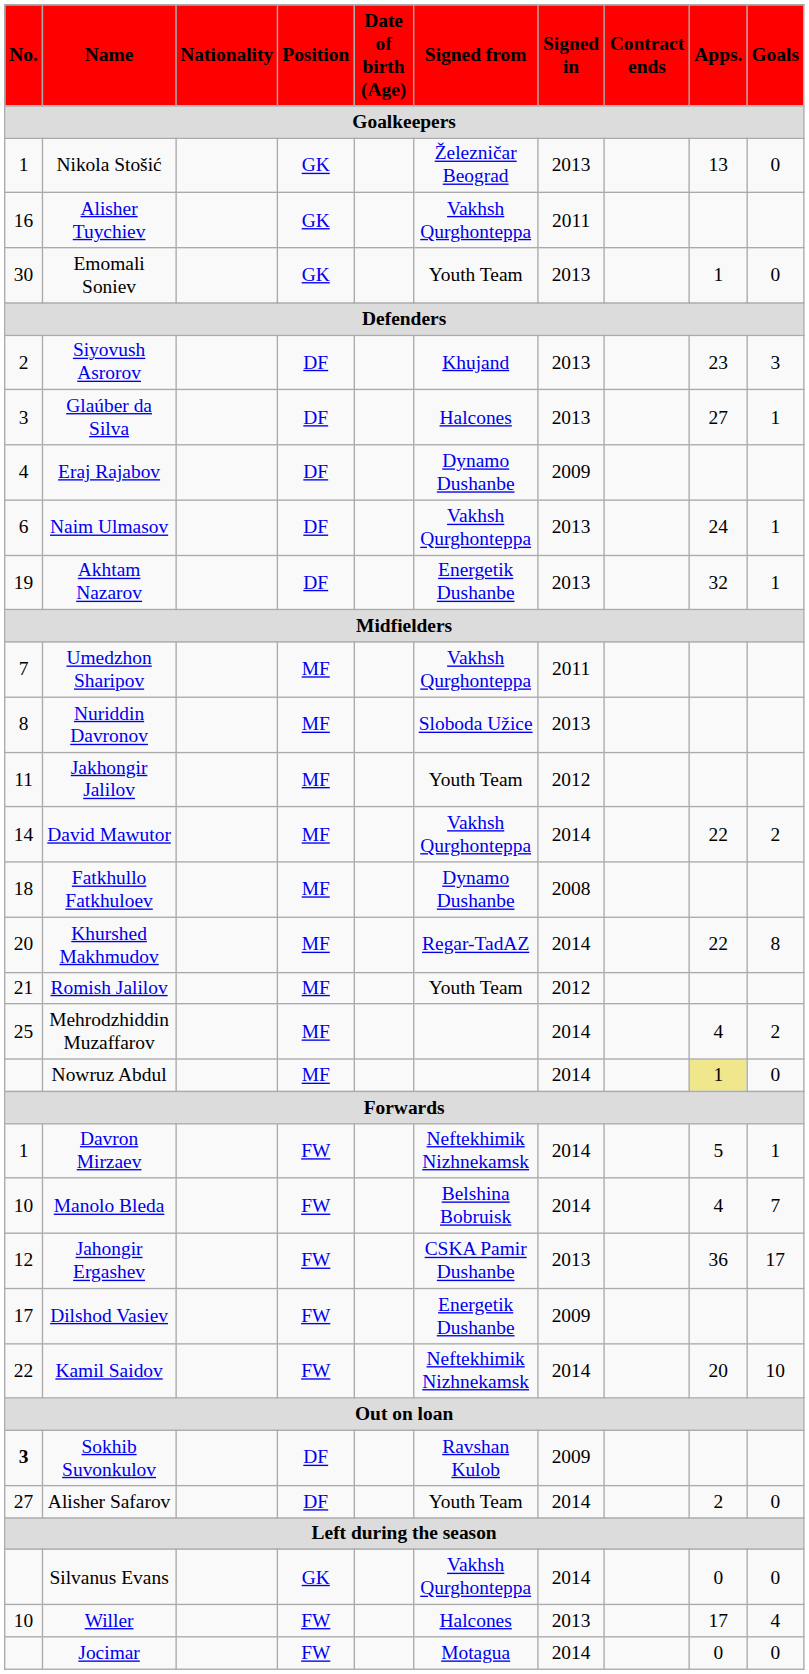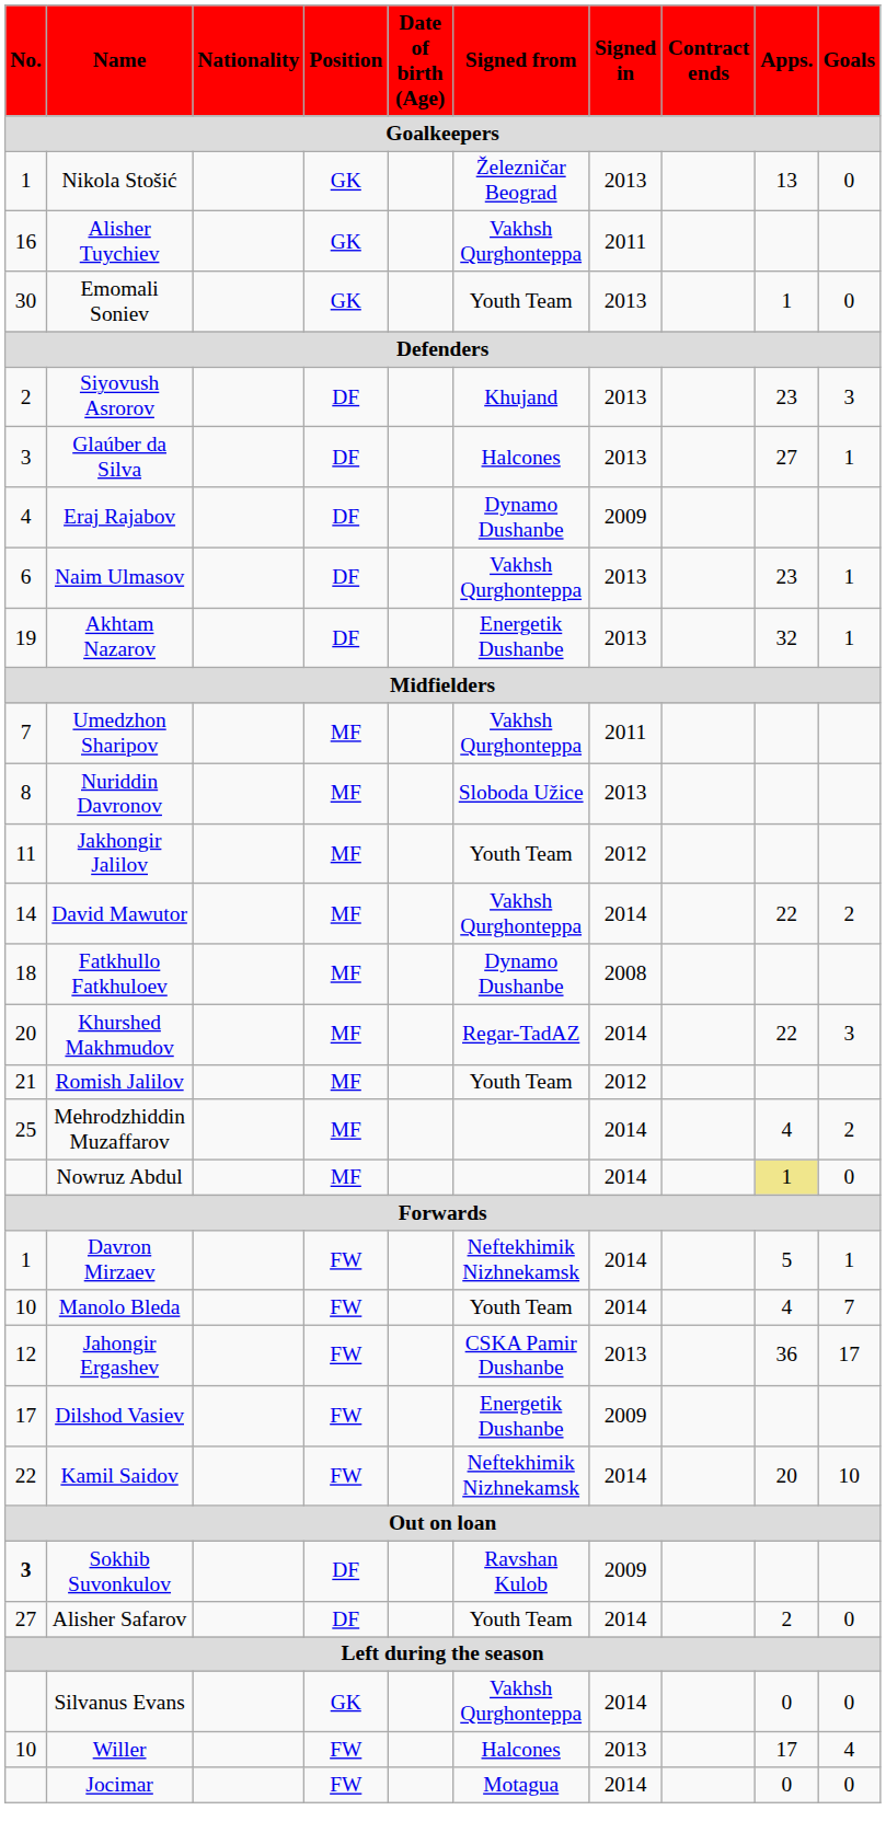 <table class="wikitable"  style="text-align:center; font-size:90%; width:95%;">
 <tr>
 <th style="background:#FF0000; color:#000000; text-align:center;">No.</th>
 <th style="background:#FF0000; color:#000000; text-align:center;">Name</th>
 <th style="background:#FF0000; color:#000000; text-align:center;">Nationality</th>
 <th style="background:#FF0000; color:#000000; text-align:center;">Position</th>
 <th style="background:#FF0000; color:#000000; text-align:center;">Date of birth (Age)</th>
 <th style="background:#FF0000; color:#000000; text-align:center;">Signed from</th>
 <th style="background:#FF0000; color:#000000; text-align:center;">Signed in</th>
 <th style="background:#FF0000; color:#000000; text-align:center;">Contract ends</th>
 <th style="background:#FF0000; color:#000000; text-align:center;">Apps.</th>
 <th style="background:#FF0000; color:#000000; text-align:center;">Goals</th>
 </tr>
 <tr>
 <th colspan=11  style="background:#dcdcdc; text-align:center;">Goalkeepers</th>
 </tr>
 <tr>
 <td>1</td>
 <td>Nikola Stošić</td>
 <td></td>
 <td><a href='#'>GK</a></td>
 <td></td>
 <td><a href='#'>Železničar Beograd</a></td>
 <td>2013</td>
 <td></td>
 <td>13</td>
 <td>0</td>
 </tr>
 <tr>
 <td>16</td>
 <td><a href='#'>Alisher Tuychiev</a></td>
 <td></td>
 <td><a href='#'>GK</a></td>
 <td></td>
 <td><a href='#'>Vakhsh Qurghonteppa</a></td>
 <td>2011</td>
 <td></td>
 <td></td>
 <td></td>
 </tr>
 <tr>
 <td>30</td>
 <td>Emomali Soniev</td>
 <td></td>
 <td><a href='#'>GK</a></td>
 <td></td>
 <td>Youth Team</td>
 <td>2013</td>
 <td></td>
 <td>1</td>
 <td>0</td>
 </tr>
 <tr>
 <th colspan=11  style="background:#dcdcdc; text-align:center;">Defenders</th>
 </tr>
 <tr>
 <td>2</td>
 <td><a href='#'>Siyovush Asrorov</a></td>
 <td></td>
 <td><a href='#'>DF</a></td>
 <td></td>
 <td><a href='#'>Khujand</a></td>
 <td>2013</td>
 <td></td>
 <td>23</td>
 <td>3</td>
 </tr>
 <tr>
 <td>3</td>
 <td><a href='#'>Glaúber da Silva</a></td>
 <td></td>
 <td><a href='#'>DF</a></td>
 <td></td>
 <td><a href='#'>Halcones</a></td>
 <td>2013</td>
 <td></td>
 <td>27</td>
 <td>1</td>
 </tr>
 <tr>
 <td>4</td>
 <td><a href='#'>Eraj Rajabov</a></td>
 <td></td>
 <td><a href='#'>DF</a></td>
 <td></td>
 <td><a href='#'>Dynamo Dushanbe</a></td>
 <td>2009</td>
 <td></td>
 <td></td>
 <td></td>
 </tr>
 <tr>
 <td>6</td>
 <td><a href='#'>Naim Ulmasov</a></td>
 <td></td>
 <td><a href='#'>DF</a></td>
 <td></td>
 <td><a href='#'>Vakhsh Qurghonteppa</a></td>
 <td>2013</td>
 <td></td>
-<td>24</td>
+<td>23</td>
 <td>1</td>
 </tr>
 <tr>
 <td>19</td>
 <td><a href='#'>Akhtam Nazarov</a></td>
 <td></td>
 <td><a href='#'>DF</a></td>
 <td></td>
 <td><a href='#'>Energetik Dushanbe</a></td>
 <td>2013</td>
 <td></td>
 <td>32</td>
 <td>1</td>
 </tr>
 <tr>
 <th colspan=11  style="background:#dcdcdc; text-align:center;">Midfielders</th>
 </tr>
 <tr>
 <td>7</td>
 <td><a href='#'>Umedzhon Sharipov</a></td>
 <td></td>
 <td><a href='#'>MF</a></td>
 <td></td>
 <td><a href='#'>Vakhsh Qurghonteppa</a></td>
 <td>2011</td>
 <td></td>
 <td></td>
 <td></td>
 </tr>
 <tr>
 <td>8</td>
 <td><a href='#'>Nuriddin Davronov</a></td>
 <td></td>
 <td><a href='#'>MF</a></td>
 <td></td>
 <td><a href='#'>Sloboda Užice</a></td>
 <td>2013</td>
 <td></td>
 <td></td>
 <td></td>
 </tr>
 <tr>
 <td>11</td>
 <td><a href='#'>Jakhongir Jalilov</a></td>
 <td></td>
 <td><a href='#'>MF</a></td>
 <td></td>
 <td>Youth Team</td>
 <td>2012</td>
 <td></td>
 <td></td>
 <td></td>
 </tr>
 <tr>
 <td>14</td>
 <td><a href='#'>David Mawutor</a></td>
 <td></td>
 <td><a href='#'>MF</a></td>
 <td></td>
 <td><a href='#'>Vakhsh Qurghonteppa</a></td>
 <td>2014</td>
 <td></td>
 <td>22</td>
 <td>2</td>
 </tr>
 <tr>
 <td>18</td>
 <td><a href='#'>Fatkhullo Fatkhuloev</a></td>
 <td></td>
 <td><a href='#'>MF</a></td>
 <td></td>
 <td><a href='#'>Dynamo Dushanbe</a></td>
 <td>2008</td>
 <td></td>
 <td></td>
 <td></td>
 </tr>
 <tr>
 <td>20</td>
 <td><a href='#'>Khurshed Makhmudov</a></td>
 <td></td>
 <td><a href='#'>MF</a></td>
 <td></td>
 <td><a href='#'>Regar-TadAZ</a></td>
 <td>2014</td>
 <td></td>
 <td>22</td>
-<td>8</td>
+<td>3</td>
 </tr>
 <tr>
 <td>21</td>
 <td><a href='#'>Romish Jalilov</a></td>
 <td></td>
 <td><a href='#'>MF</a></td>
 <td></td>
 <td>Youth Team</td>
 <td>2012</td>
 <td></td>
 <td></td>
 <td></td>
 </tr>
 <tr>
 <td>25</td>
 <td>Mehrodzhiddin Muzaffarov</td>
 <td></td>
 <td><a href='#'>MF</a></td>
 <td></td>
 <td></td>
 <td>2014</td>
 <td></td>
 <td>4</td>
 <td>2</td>
 </tr>
 <tr>
 <td></td>
 <td>Nowruz Abdul</td>
 <td></td>
 <td><a href='#'>MF</a></td>
 <td></td>
 <td></td>
 <td>2014</td>
 <td></td>
 <td style="background: khaki;">1</td>
 <td>0</td>
 </tr>
 <tr>
 <th colspan=11  style="background:#dcdcdc; text-align:center;">Forwards</th>
 </tr>
 <tr>
 <td>1</td>
 <td><a href='#'>Davron Mirzaev</a></td>
 <td></td>
 <td><a href='#'>FW</a></td>
 <td></td>
 <td><a href='#'>Neftekhimik Nizhnekamsk</a></td>
 <td>2014</td>
 <td></td>
 <td>5</td>
 <td>1</td>
 </tr>
 <tr>
 <td>10</td>
 <td><a href='#'>Manolo Bleda</a></td>
 <td></td>
 <td><a href='#'>FW</a></td>
 <td></td>
-<td><a href='#'>Belshina Bobruisk</a></td>
+<td>Youth Team</td>
 <td>2014</td>
 <td></td>
 <td>4</td>
 <td>7</td>
 </tr>
 <tr>
 <td>12</td>
 <td><a href='#'>Jahongir Ergashev</a></td>
 <td></td>
 <td><a href='#'>FW</a></td>
 <td></td>
 <td><a href='#'>CSKA Pamir Dushanbe</a></td>
 <td>2013</td>
 <td></td>
 <td>36</td>
 <td>17</td>
 </tr>
 <tr>
 <td>17</td>
 <td><a href='#'>Dilshod Vasiev</a></td>
 <td></td>
 <td><a href='#'>FW</a></td>
 <td></td>
 <td><a href='#'>Energetik Dushanbe</a></td>
 <td>2009</td>
 <td></td>
 <td></td>
 <td></td>
 </tr>
 <tr>
 <td>22</td>
 <td><a href='#'>Kamil Saidov</a></td>
 <td></td>
 <td><a href='#'>FW</a></td>
 <td></td>
 <td><a href='#'>Neftekhimik Nizhnekamsk</a></td>
 <td>2014</td>
 <td></td>
 <td>20</td>
 <td>10</td>
 </tr>
 <tr>
 <th colspan=11  style="background:#dcdcdc; text-align:center;">Out on loan</th>
 </tr>
 <tr>
 <td><strong>3</strong></td>
 <td><a href='#'>Sokhib Suvonkulov</a></td>
 <td></td>
 <td><a href='#'>DF</a></td>
 <td></td>
 <td><a href='#'>Ravshan Kulob</a></td>
 <td>2009</td>
 <td></td>
 <td></td>
 <td></td>
 </tr>
 <tr>
 <td>27</td>
 <td>Alisher Safarov</td>
 <td></td>
 <td><a href='#'>DF</a></td>
 <td></td>
 <td>Youth Team</td>
 <td>2014</td>
 <td></td>
 <td>2</td>
 <td>0</td>
 </tr>
 <tr>
 <th colspan=11  style="background:#dcdcdc; text-align:center;">Left during the season</th>
 </tr>
 <tr>
 <td></td>
 <td>Silvanus Evans</td>
 <td></td>
 <td><a href='#'>GK</a></td>
 <td></td>
 <td><a href='#'>Vakhsh Qurghonteppa</a></td>
 <td>2014</td>
 <td></td>
 <td>0</td>
 <td>0</td>
 </tr>
 <tr>
 <td>10</td>
 <td><a href='#'>Willer</a></td>
 <td></td>
 <td><a href='#'>FW</a></td>
 <td></td>
 <td><a href='#'>Halcones</a></td>
 <td>2013</td>
 <td></td>
 <td>17</td>
 <td>4</td>
 </tr>
 <tr>
 <td></td>
 <td><a href='#'>Jocimar</a></td>
 <td></td>
 <td><a href='#'>FW</a></td>
 <td></td>
 <td><a href='#'>Motagua</a></td>
 <td>2014</td>
 <td></td>
 <td>0</td>
 <td>0</td>
 </tr>
 </table>
